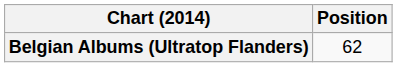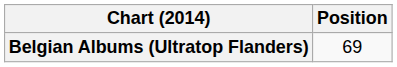 <table class="wikitable plainrowheaders" style="text-align:center">
 <tr>
 <th scope="col">Chart (2014)</th>
 <th scope="col">Position</th>
 </tr>
 <tr>
 <th scope="row">Belgian Albums (Ultratop Flanders)</th>
-<td>62</td>
+<td>69</td>
 </tr>
 </table>
